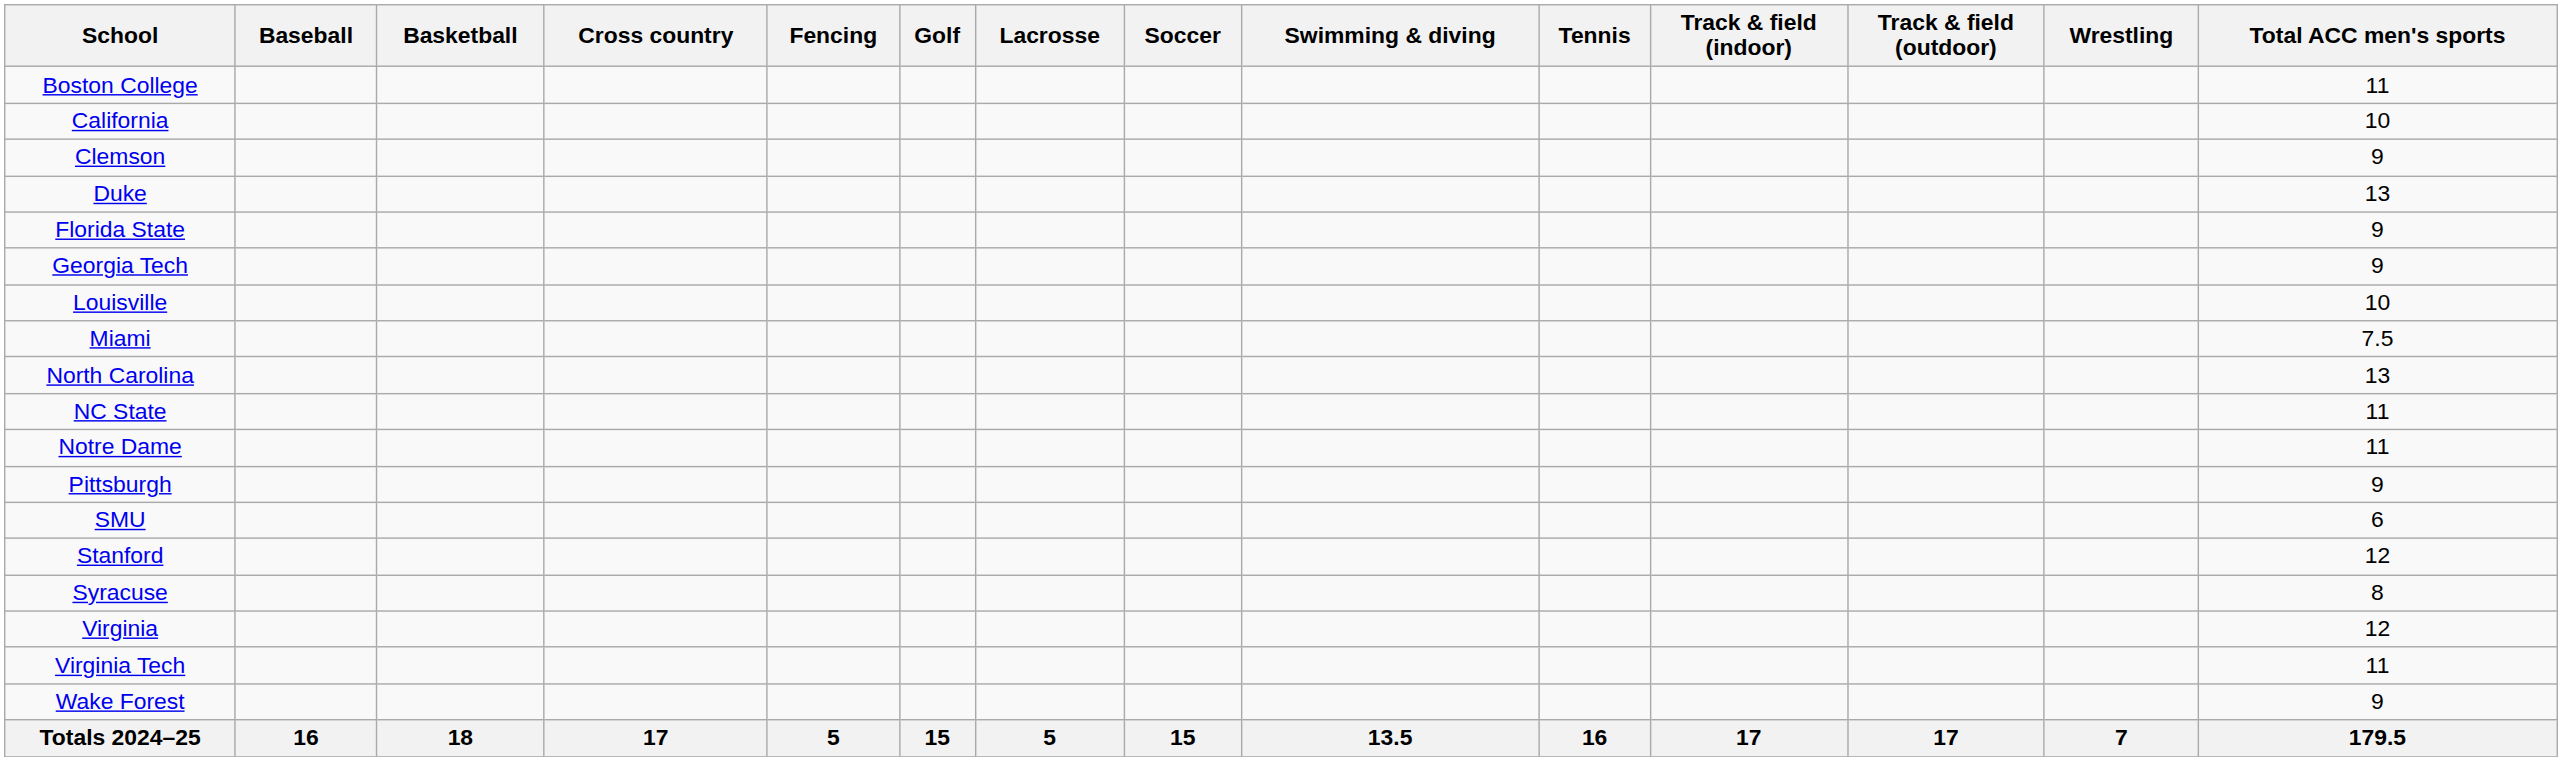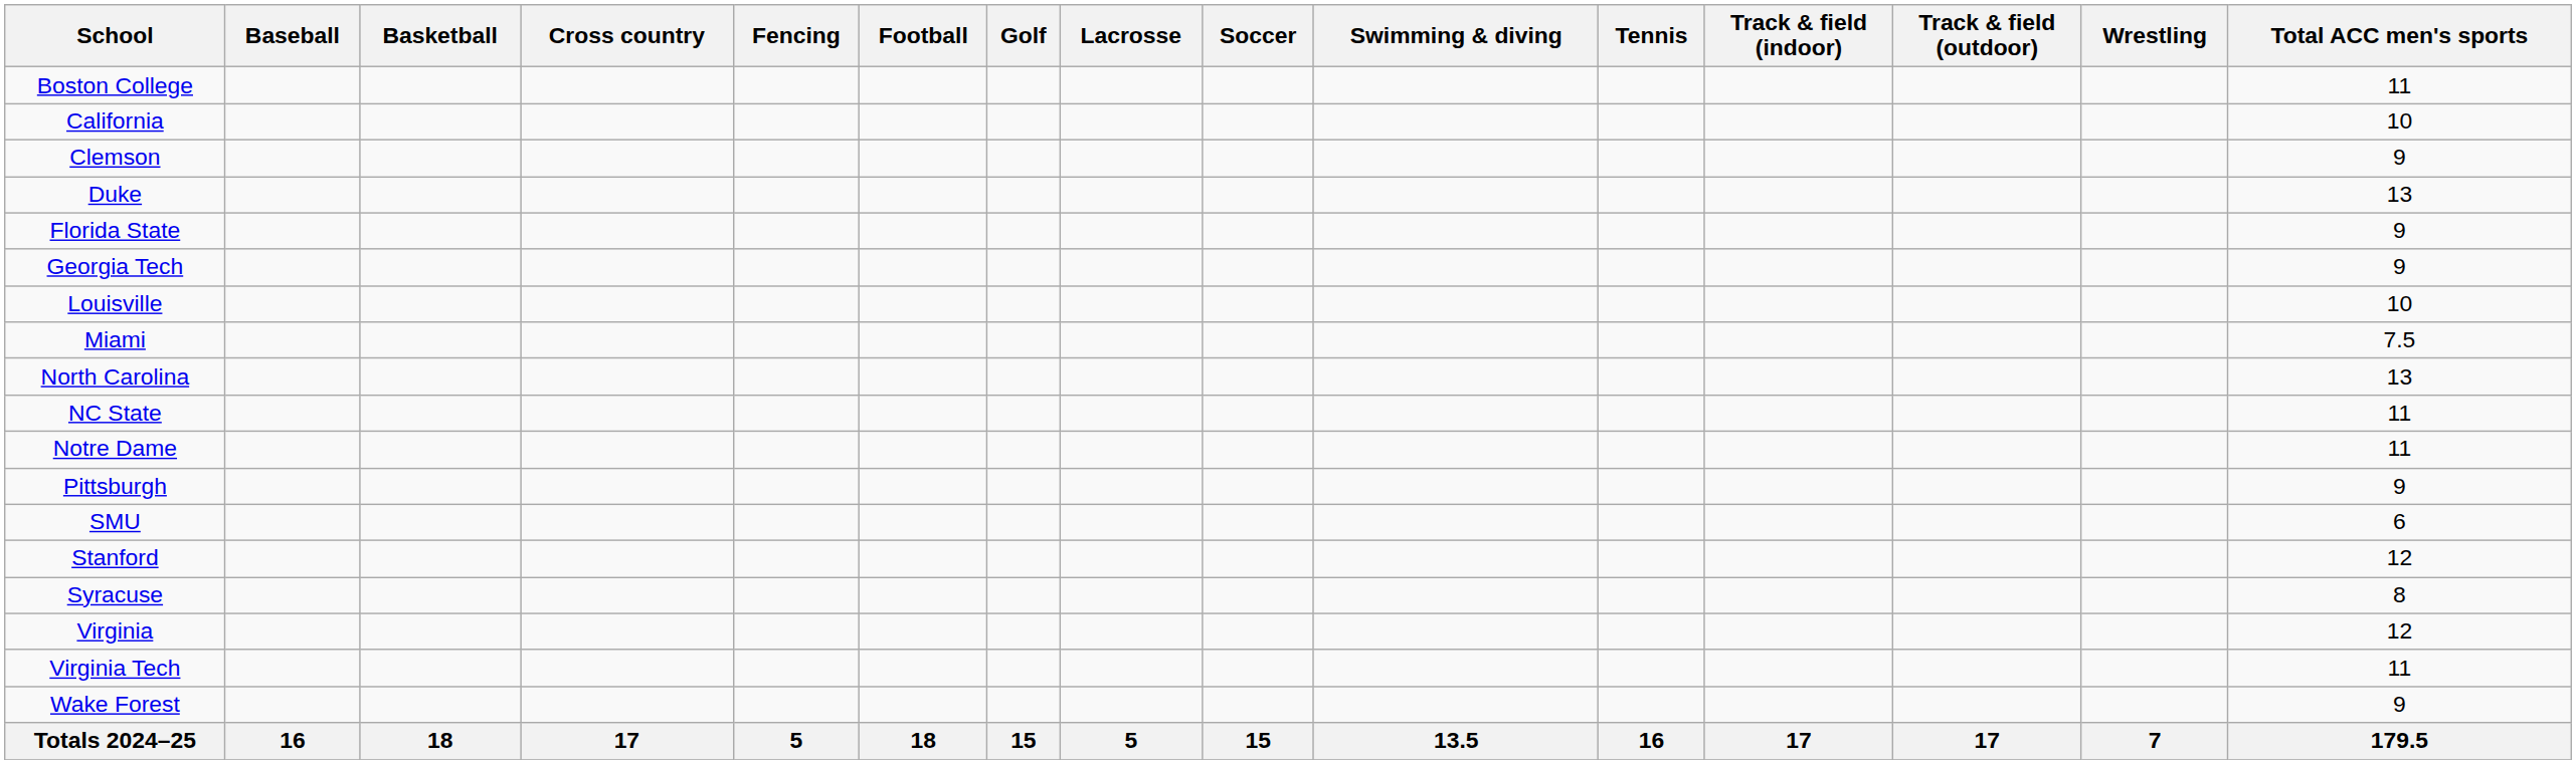 <table class="wikitable" style="text-align:center; width:90%;">
 <tr>
 <th scope="col">School</th>
 <th scope="col">Baseball</th>
 <th scope="col">Basketball</th>
 <th scope="col">Cross country</th>
 <th scope="col">Fencing</th>
+<th scope="col">Football</th>
 <th scope="col">Golf</th>
 <th scope="col">Lacrosse</th>
 <th scope="col">Soccer</th>
 <th scope="col">Swimming & diving</th>
 <th scope="col">Tennis</th>
 <th scope="col">Track & field<br>(indoor)</th>
 <th scope="col">Track & field<br>(outdoor)</th>
 <th scope="col">Wrestling</th>
 <th scope="col">Total ACC men's sports</th>
 </tr>
 <tr>
 <td ! scope="row"><a href='#'>Boston College</a></td>
+<td></td>
 <td></td>
 <td></td>
 <td></td>
 <td></td>
 <td></td>
 <td></td>
 <td></td>
 <td></td>
 <td></td>
 <td></td>
 <td></td>
 <td></td>
 <td>11</td>
 </tr>
 <tr>
 <td ! scope="row"><a href='#'>California</a></td>
 <td></td>
 <td></td>
 <td></td>
 <td></td>
 <td></td>
 <td></td>
 <td></td>
 <td></td>
 <td></td>
 <td></td>
 <td></td>
 <td></td>
+<td></td>
 <td>10</td>
 </tr>
 <tr>
 <td ! scope="row"><a href='#'>Clemson</a></td>
+<td></td>
 <td></td>
 <td></td>
 <td></td>
 <td></td>
 <td></td>
 <td></td>
 <td></td>
 <td></td>
 <td></td>
 <td></td>
 <td></td>
 <td></td>
 <td>9</td>
 </tr>
 <tr>
 <td ! scope="row"><a href='#'>Duke</a></td>
 <td></td>
 <td></td>
 <td></td>
 <td></td>
 <td></td>
 <td></td>
 <td></td>
 <td></td>
 <td></td>
 <td></td>
 <td></td>
 <td></td>
+<td></td>
 <td>13</td>
 </tr>
 <tr>
 <td ! scope="row"><a href='#'>Florida State</a></td>
+<td></td>
 <td></td>
 <td></td>
 <td></td>
 <td></td>
 <td></td>
 <td></td>
 <td></td>
 <td></td>
 <td></td>
 <td></td>
 <td></td>
 <td></td>
 <td>9</td>
 </tr>
 <tr>
 <td ! scope="row"><a href='#'>Georgia Tech</a></td>
 <td></td>
 <td></td>
 <td></td>
 <td></td>
 <td></td>
 <td></td>
 <td></td>
 <td></td>
 <td></td>
 <td></td>
 <td></td>
 <td></td>
+<td></td>
 <td>9</td>
 </tr>
 <tr>
 <td ! scope="row"><a href='#'>Louisville</a></td>
+<td></td>
 <td></td>
 <td></td>
 <td></td>
 <td></td>
 <td></td>
 <td></td>
 <td></td>
 <td></td>
 <td></td>
 <td></td>
 <td></td>
 <td></td>
 <td>10</td>
 </tr>
 <tr>
 <td ! scope="row"><a href='#'>Miami</a></td>
 <td></td>
 <td></td>
 <td></td>
 <td></td>
 <td></td>
 <td></td>
 <td></td>
 <td></td>
 <td></td>
 <td></td>
 <td></td>
 <td></td>
+<td></td>
 <td>7.5</td>
 </tr>
 <tr>
 <td ! scope="row"><a href='#'>North Carolina</a></td>
+<td></td>
 <td></td>
 <td></td>
 <td></td>
 <td></td>
 <td></td>
 <td></td>
 <td></td>
 <td></td>
 <td></td>
 <td></td>
 <td></td>
 <td></td>
 <td>13</td>
 </tr>
 <tr>
 <td ! scope="row"><a href='#'>NC State</a></td>
 <td></td>
 <td></td>
 <td></td>
 <td></td>
 <td></td>
 <td></td>
 <td></td>
 <td></td>
 <td></td>
 <td></td>
 <td></td>
 <td></td>
+<td></td>
 <td>11</td>
 </tr>
 <tr>
 <td ! scope="row"><a href='#'>Notre Dame</a></td>
+<td></td>
 <td></td>
 <td></td>
 <td></td>
 <td></td>
 <td></td>
 <td></td>
 <td></td>
 <td></td>
 <td></td>
 <td></td>
 <td></td>
 <td></td>
 <td>11</td>
 </tr>
 <tr>
 <td ! scope="row"><a href='#'>Pittsburgh</a></td>
 <td></td>
 <td></td>
 <td></td>
 <td></td>
 <td></td>
 <td></td>
 <td></td>
 <td></td>
 <td></td>
 <td></td>
 <td></td>
 <td></td>
+<td></td>
 <td>9</td>
 </tr>
 <tr>
 <td ! scope="row"><a href='#'>SMU</a></td>
+<td></td>
 <td></td>
 <td></td>
 <td></td>
 <td></td>
 <td></td>
 <td></td>
 <td></td>
 <td></td>
 <td></td>
 <td></td>
 <td></td>
 <td></td>
 <td>6</td>
 </tr>
 <tr>
 <td ! scope="row"><a href='#'>Stanford</a></td>
 <td></td>
 <td></td>
 <td></td>
 <td></td>
 <td></td>
 <td></td>
 <td></td>
 <td></td>
 <td></td>
 <td></td>
 <td></td>
 <td></td>
+<td></td>
 <td>12</td>
 </tr>
 <tr>
 <td ! scope="row"><a href='#'>Syracuse</a></td>
+<td></td>
 <td></td>
 <td></td>
 <td></td>
 <td></td>
 <td></td>
 <td></td>
 <td></td>
 <td></td>
 <td></td>
 <td></td>
 <td></td>
 <td></td>
 <td>8</td>
 </tr>
 <tr>
 <td ! scope="row"><a href='#'>Virginia</a></td>
 <td></td>
 <td></td>
 <td></td>
 <td></td>
 <td></td>
 <td></td>
 <td></td>
 <td></td>
 <td></td>
 <td></td>
 <td></td>
 <td></td>
+<td></td>
 <td>12</td>
 </tr>
 <tr>
 <td ! scope="row"><a href='#'>Virginia Tech</a></td>
+<td></td>
 <td></td>
 <td></td>
 <td></td>
 <td></td>
 <td></td>
 <td></td>
 <td></td>
 <td></td>
 <td></td>
 <td></td>
 <td></td>
 <td></td>
 <td>11</td>
 </tr>
 <tr>
 <td ! scope="row"><a href='#'>Wake Forest</a></td>
 <td></td>
 <td></td>
 <td></td>
 <td></td>
 <td></td>
 <td></td>
 <td></td>
 <td></td>
 <td></td>
 <td></td>
 <td></td>
 <td></td>
+<td></td>
 <td>9</td>
 </tr>
 <tr>
 <th>Totals 2024–25</th>
 <th>16</th>
 <th>18</th>
 <th>17</th>
 <th>5</th>
+<th>18</th>
 <th>15</th>
 <th>5</th>
 <th>15</th>
 <th>13.5</th>
 <th>16</th>
 <th>17</th>
 <th>17</th>
 <th>7</th>
 <th>179.5</th>
 </tr>
 </table>
